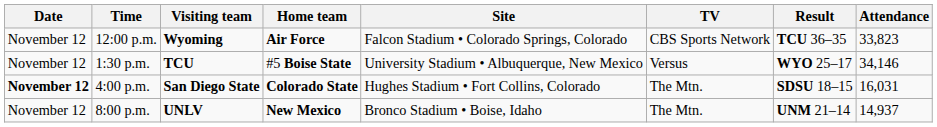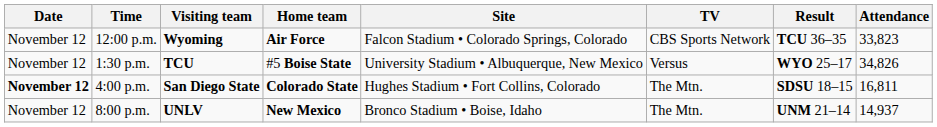 <table class="wikitable" style="font-size:95%;">
 <tr>
 <th>Date</th>
 <th>Time</th>
 <th>Visiting team</th>
 <th>Home team</th>
 <th>Site</th>
 <th>TV</th>
 <th>Result</th>
 <th>Attendance</th>
 </tr>
 <tr style=>
 <td>November 12</td>
 <td>12:00 p.m.</td>
 <td><strong>Wyoming</strong></td>
 <td><strong>Air Force</strong></td>
 <td>Falcon Stadium • Colorado Springs, Colorado</td>
 <td>CBS Sports Network</td>
 <td><strong>TCU</strong> 36–35</td>
 <td>33,823</td>
 </tr>
 <tr style=>
 <td>November 12</td>
 <td>1:30 p.m.</td>
 <td><strong>TCU</strong></td>
 <td>#5 <strong>Boise State</strong></td>
 <td>University Stadium • Albuquerque, New Mexico</td>
 <td>Versus</td>
 <td><strong>WYO</strong> 25–17</td>
-<td>34,146</td>
+<td>34,826</td>
 </tr>
 <tr style=>
 <td><strong>November 12</strong></td>
 <td>4:00 p.m.</td>
 <td><strong>San Diego State</strong></td>
 <td><strong>Colorado State</strong></td>
 <td>Hughes Stadium • Fort Collins, Colorado</td>
 <td>The Mtn.</td>
 <td><strong>SDSU</strong> 18–15</td>
-<td>16,031</td>
+<td>16,811</td>
 </tr>
 <tr style=>
 <td>November 12</td>
 <td>8:00 p.m.</td>
 <td><strong>UNLV</strong></td>
 <td><strong>New Mexico</strong></td>
 <td>Bronco Stadium • Boise, Idaho</td>
 <td>The Mtn.</td>
 <td><strong>UNM</strong> 21–14</td>
 <td>14,937</td>
 </tr>
 </table>
